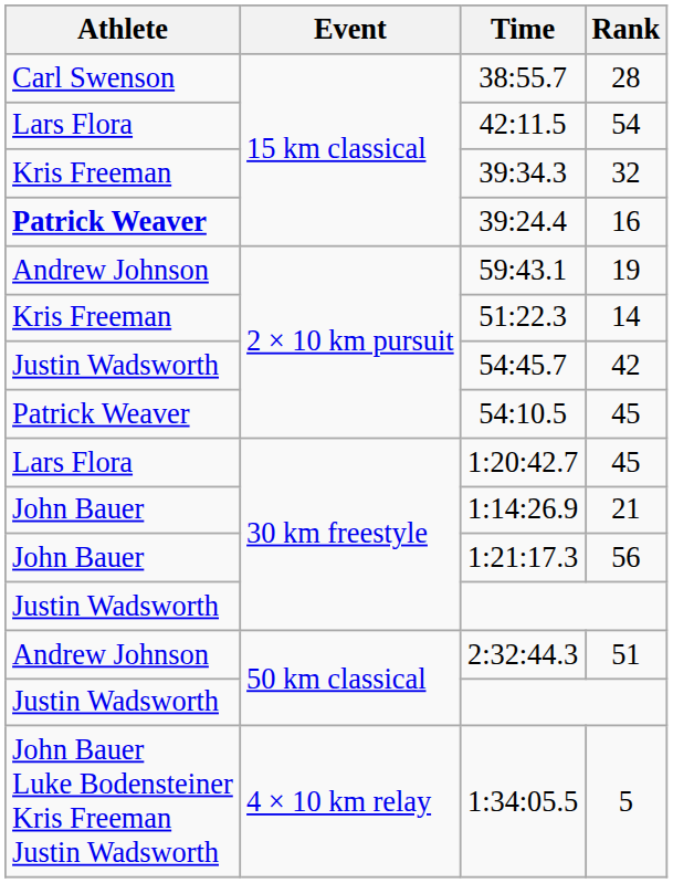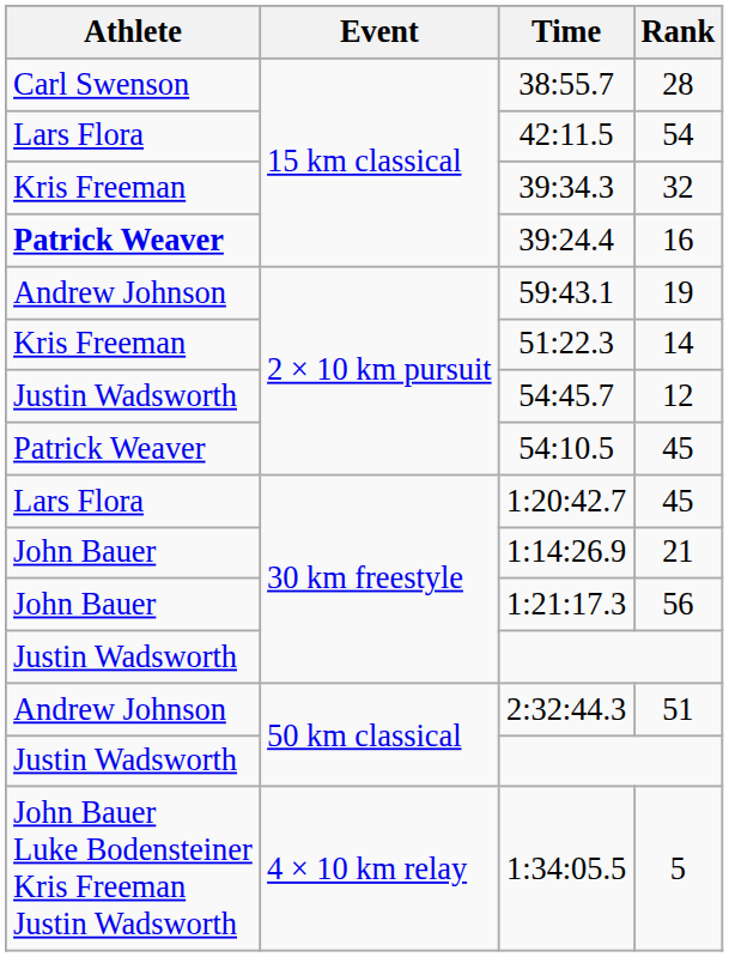 <table class=wikitable style=font-size:90%;text-align:center>
 <tr>
 <th>Athlete</th>
 <th>Event</th>
 <th>Time</th>
 <th>Rank</th>
 </tr>
 <tr>
 <td align=left><a href='#'>Carl Swenson</a></td>
 <td align=left rowspan=4><a href='#'>15 km classical</a></td>
 <td>38:55.7</td>
 <td>28</td>
 </tr>
 <tr>
 <td align=left><a href='#'>Lars Flora</a></td>
 <td>42:11.5</td>
 <td>54</td>
 </tr>
 <tr>
 <td align=left><a href='#'>Kris Freeman</a></td>
 <td>39:34.3</td>
 <td>32</td>
 </tr>
 <tr>
 <td align=left><strong><a href='#'>Patrick Weaver</a></strong></td>
 <td>39:24.4</td>
 <td>16</td>
 </tr>
 <tr>
 <td align=left><a href='#'>Andrew Johnson</a></td>
 <td align=left rowspan=4><a href='#'>2 × 10 km pursuit</a></td>
 <td>59:43.1</td>
 <td>19</td>
 </tr>
 <tr>
 <td align=left><a href='#'>Kris Freeman</a></td>
 <td>51:22.3</td>
 <td>14</td>
 </tr>
 <tr>
 <td align=left><a href='#'>Justin Wadsworth</a></td>
 <td>54:45.7</td>
-<td>42</td>
+<td>12</td>
 </tr>
 <tr>
 <td align=left><a href='#'>Patrick Weaver</a></td>
 <td>54:10.5</td>
 <td>45</td>
 </tr>
 <tr>
 <td align=left><a href='#'>Lars Flora</a></td>
 <td align=left rowspan=4><a href='#'>30 km freestyle</a></td>
 <td>1:20:42.7</td>
 <td>45</td>
 </tr>
 <tr>
 <td align=left><a href='#'>John Bauer</a></td>
 <td>1:14:26.9</td>
 <td>21</td>
 </tr>
 <tr>
 <td align=left><a href='#'>John Bauer</a></td>
 <td>1:21:17.3</td>
 <td>56</td>
 </tr>
 <tr>
 <td align=left><a href='#'>Justin Wadsworth</a></td>
 <td colspan=2></td>
 </tr>
 <tr>
 <td align=left><a href='#'>Andrew Johnson</a></td>
 <td align=left rowspan=2><a href='#'>50 km classical</a></td>
 <td>2:32:44.3</td>
 <td>51</td>
 </tr>
 <tr>
 <td align=left><a href='#'>Justin Wadsworth</a></td>
 <td colspan=2></td>
 </tr>
 <tr>
 <td align=left><a href='#'>John Bauer</a><br><a href='#'>Luke Bodensteiner</a><br><a href='#'>Kris Freeman</a><br><a href='#'>Justin Wadsworth</a></td>
 <td align=left><a href='#'>4 × 10 km relay</a></td>
 <td>1:34:05.5</td>
 <td>5</td>
 </tr>
 </table>
